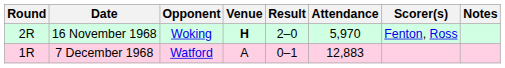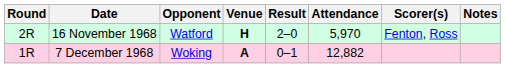 <table style="text-align:center;" class="wikitable sortable">
 <tr>
 <th>Round</th>
 <th>Date</th>
 <th>Opponent</th>
 <th>Venue</th>
 <th>Result</th>
 <th>Attendance</th>
 <th>Scorer(s)</th>
 <th>Notes</th>
 </tr>
 <tr style="background:#d0ffe3;">
 <td>2R</td>
 <td>16 November 1968</td>
-<td><a href='#'>Woking</a></td>
+<td><a href='#'>Watford</a></td>
 <td><strong>H</strong></td>
 <td>2–0</td>
 <td>5,970</td>
 <td><a href='#'>Fenton</a>, <a href='#'>Ross</a></td>
 <td></td>
 </tr>
 <tr style="background:#ffd0e3;">
 <td>1R</td>
 <td>7 December 1968</td>
-<td><a href='#'>Watford</a></td>
-<td>A</td>
+<td><a href='#'>Woking</a></td>
+<td><strong>A</strong></td>
 <td>0–1</td>
-<td>12,883</td>
+<td>12,882</td>
 <td></td>
 <td></td>
 </tr>
 </table>
